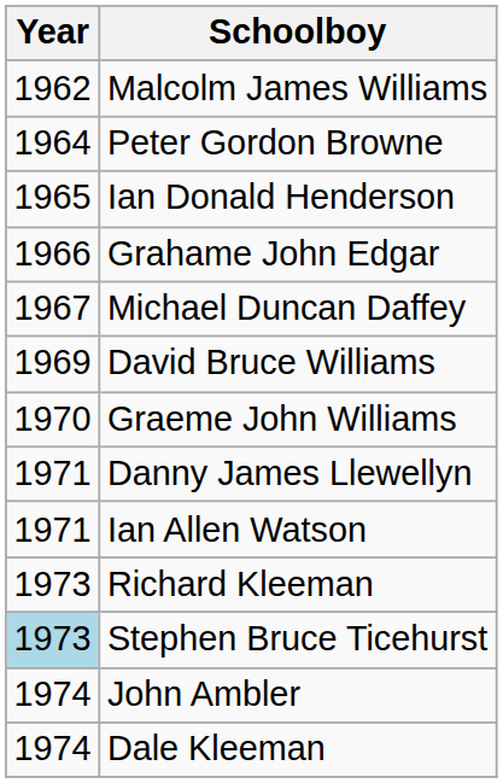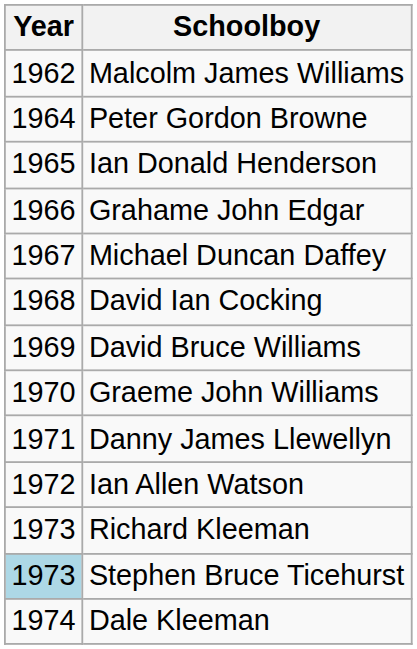 <table class="wikitable sortable plainrowheaders">
 <tr>
 <th scope="col">Year</th>
 <th scope="col">Schoolboy</th>
 </tr>
 <tr>
 <td scope="row">1962</td>
 <td>Malcolm James Williams</td>
 </tr>
 <tr>
 <td scope="row">1964</td>
 <td>Peter Gordon Browne</td>
 </tr>
 <tr>
 <td scope="row">1965</td>
 <td>Ian Donald Henderson</td>
 </tr>
 <tr>
 <td scope="row">1966</td>
 <td>Grahame John Edgar</td>
 </tr>
 <tr>
 <td scope="row">1967</td>
 <td>Michael Duncan Daffey</td>
 </tr>
 <tr>
+<td scope="row">1968</td>
+<td>David Ian Cocking</td>
+</tr>
+<tr>
 <td scope="row">1969</td>
 <td>David Bruce Williams</td>
 </tr>
 <tr>
 <td scope="row">1970</td>
 <td>Graeme John Williams</td>
 </tr>
 <tr>
 <td scope="row">1971</td>
 <td>Danny James Llewellyn</td>
 </tr>
 <tr>
-<td scope="row">1971</td>
+<td scope="row">1972</td>
 <td>Ian Allen Watson</td>
 </tr>
 <tr>
 <td scope="row">1973</td>
 <td>Richard Kleeman</td>
 </tr>
 <tr>
 <td scope="row" style="background: lightblue;">1973</td>
 <td>Stephen Bruce Ticehurst</td>
 </tr>
 <tr>
 <td scope="row">1974</td>
-<td>John Ambler</td>
-</tr>
-<tr>
-<td scope="row">1974</td>
 <td>Dale Kleeman</td>
 </tr>
 </table>
